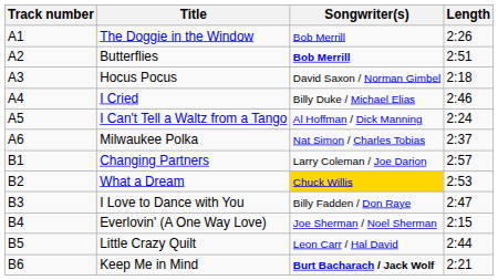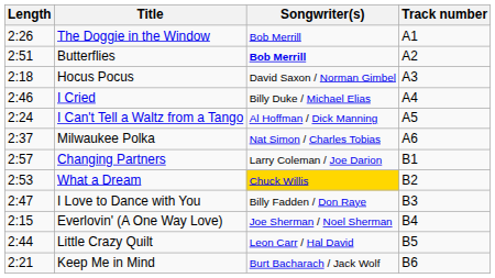 <table class="wikitable">
 <tr>
-<th scope="col">Track number</th>
+<th scope="col">Length</th>
 <th scope="col">Title</th>
 <th scope="col">Songwriter(s)</th>
-<th scope="col">Length</th>
+<th scope="col">Track number</th>
 </tr>
 <tr>
-<td>A1</td>
+<td>2:26<br></td>
 <td><a href='#'>The Doggie in the Window</a></td>
 <td><small><a href='#'>Bob Merrill</a></small></td>
-<td>2:26<br></td>
+<td>A1</td>
 </tr>
 <tr>
-<td>A2</td>
+<td>2:51<br></td>
 <td Butterflies (Patti Page song)>Butterflies</td>
 <td><strong><small><a href='#'>Bob Merrill</a></small></strong></td>
-<td>2:51<br></td>
+<td>A2</td>
 </tr>
 <tr>
-<td>A3</td>
+<td>2:18<br></td>
 <td>Hocus Pocus</td>
 <td><small>David Saxon / <a href='#'>Norman Gimbel</a></small></td>
-<td>2:18<br></td>
+<td>A3</td>
 </tr>
 <tr>
-<td>A4</td>
+<td>2:46<br></td>
 <td><a href='#'>I Cried</a></td>
 <td><small>Billy Duke / <a href='#'>Michael Elias</a></small></td>
-<td>2:46<br></td>
+<td>A4</td>
 </tr>
 <tr>
-<td>A5</td>
+<td>2:24<br></td>
 <td><a href='#'>I Can't Tell a Waltz from a Tango</a></td>
 <td><small><a href='#'>Al Hoffman</a> / <a href='#'>Dick Manning</a></small></td>
-<td>2:24<br></td>
+<td>A5</td>
 </tr>
 <tr>
-<td>A6</td>
+<td>2:37<br></td>
 <td>Milwaukee Polka</td>
 <td><small><a href='#'>Nat Simon</a> / <a href='#'>Charles Tobias</a></small></td>
-<td>2:37<br></td>
+<td>A6</td>
 </tr>
 <tr>
-<td>B1</td>
+<td>2:57<br></td>
 <td><a href='#'>Changing Partners</a></td>
 <td><small>Larry Coleman / <a href='#'>Joe Darion</a></small></td>
-<td>2:57<br></td>
+<td>B1</td>
 </tr>
 <tr>
-<td>B2</td>
+<td>2:53<br></td>
 <td><a href='#'>What a Dream</a></td>
 <td style="background: gold;"><small><a href='#'>Chuck Willis</a></small></td>
-<td>2:53<br></td>
+<td>B2</td>
 </tr>
 <tr>
-<td>B3</td>
+<td>2:47<br></td>
 <td>I Love to Dance with You</td>
 <td><small>Billy Fadden / <a href='#'>Don Raye</a></small></td>
-<td>2:47<br></td>
+<td>B3</td>
 </tr>
 <tr>
-<td>B4</td>
+<td>2:15<br></td>
 <td>Everlovin' (A One Way Love)</td>
 <td><small><a href='#'>Joe Sherman</a> / <a href='#'>Noel Sherman</a></small></td>
-<td>2:15<br></td>
+<td>B4</td>
 </tr>
 <tr>
-<td>B5</td>
+<td>2:44<br></td>
 <td>Little Crazy Quilt</td>
 <td><small><a href='#'>Leon Carr</a> / <a href='#'>Hal David</a></small></td>
-<td>2:44<br></td>
+<td>B5</td>
 </tr>
 <tr>
+<td>2:21<br></td>
+<td>Keep Me in Mind</td>
+<td><small><a href='#'>Burt Bacharach</a> / Jack Wolf </small></td>
 <td>B6</td>
-<td>Keep Me in Mind</td>
-<td><strong><small><a href='#'>Burt Bacharach</a> / Jack Wolf </small></strong></td>
-<td>2:21<br></td>
 </tr>
 </table>
